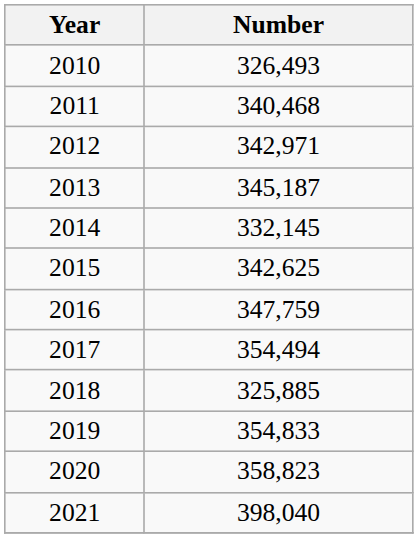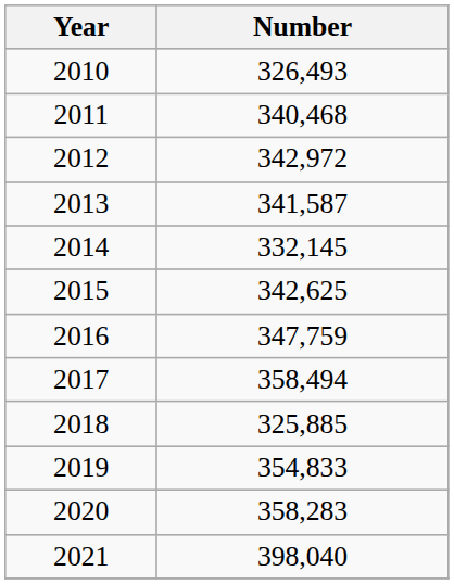 <table class="wikitable">
 <tr>
 <th scope="col" style="width:80px;">Year</th>
 <th scope="col" style="width:160px;">Number</th>
 </tr>
 <tr align=center>
 <td>2010</td>
 <td>326,493</td>
 </tr>
 <tr align=center>
 <td>2011</td>
 <td>340,468</td>
 </tr>
 <tr align=center>
 <td>2012</td>
-<td>342,971</td>
+<td>342,972</td>
 </tr>
 <tr align=center>
 <td>2013</td>
-<td>345,187</td>
+<td>341,587</td>
 </tr>
 <tr align=center>
 <td>2014</td>
 <td>332,145</td>
 </tr>
 <tr align=center>
 <td>2015</td>
 <td>342,625</td>
 </tr>
 <tr align=center>
 <td>2016</td>
 <td>347,759</td>
 </tr>
 <tr align=center>
 <td>2017</td>
-<td>354,494</td>
+<td>358,494</td>
 </tr>
 <tr align=center>
 <td>2018</td>
 <td>325,885</td>
 </tr>
 <tr align=center>
 <td>2019</td>
 <td>354,833</td>
 </tr>
 <tr align=center>
 <td>2020</td>
-<td>358,823</td>
+<td>358,283</td>
 </tr>
 <tr align=center>
 <td>2021</td>
 <td>398,040</td>
 </tr>
 <tr>
 </tr>
 </table>
